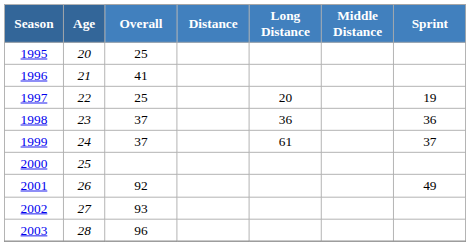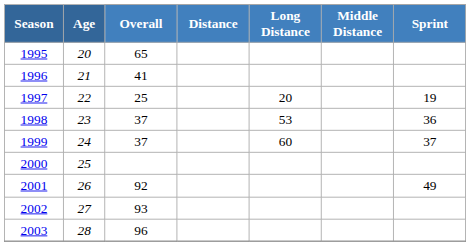 <table class="wikitable" style="font-size:95%; text-align:center; border:grey solid 1px; border-collapse:collapse; background:#ffffff;">
 <tr>
 <th style="background-color:#369; color:white; width:60px;" rowspan="2"> Season </th>
 <th style="background-color:#369; color:white; width:40px;" rowspan="2"> Age </th>
 </tr>
 <tr>
 <th style="background-color:#4180be; color:white; width:75px;">Overall</th>
 <th style="background-color:#4180be; color:white; width:75px;">Distance</th>
 <th style="background-color:#4180be; color:white; width:75px;">Long Distance</th>
 <th style="background-color:#4180be; color:white; width:75px;">Middle Distance</th>
 <th style="background-color:#4180be; color:white; width:75px;">Sprint</th>
 </tr>
 <tr>
 <td><a href='#'>1995</a></td>
 <td><em>20</em></td>
-<td>25</td>
+<td>65</td>
 <td></td>
 <td></td>
 <td></td>
 <td></td>
 </tr>
 <tr>
 <td><a href='#'>1996</a></td>
 <td><em>21</em></td>
 <td>41</td>
 <td></td>
 <td></td>
 <td></td>
 <td></td>
 </tr>
 <tr>
 <td><a href='#'>1997</a></td>
 <td><em>22</em></td>
 <td>25</td>
 <td></td>
 <td>20</td>
 <td></td>
 <td>19</td>
 </tr>
 <tr>
 <td><a href='#'>1998</a></td>
 <td><em>23</em></td>
 <td>37</td>
 <td></td>
-<td>36</td>
+<td>53</td>
 <td></td>
 <td>36</td>
 </tr>
 <tr>
 <td><a href='#'>1999</a></td>
 <td><em>24</em></td>
 <td>37</td>
 <td></td>
-<td>61</td>
+<td>60</td>
 <td></td>
 <td>37</td>
 </tr>
 <tr>
 <td><a href='#'>2000</a></td>
 <td><em>25</em></td>
 <td></td>
 <td></td>
 <td></td>
 <td></td>
 <td></td>
 </tr>
 <tr>
 <td><a href='#'>2001</a></td>
 <td><em>26</em></td>
 <td>92</td>
 <td></td>
 <td></td>
 <td></td>
 <td>49</td>
 </tr>
 <tr>
 <td><a href='#'>2002</a></td>
 <td><em>27</em></td>
 <td>93</td>
 <td></td>
 <td></td>
 <td></td>
 <td></td>
 </tr>
 <tr>
 <td><a href='#'>2003</a></td>
 <td><em>28</em></td>
 <td>96</td>
 <td></td>
 <td></td>
 <td></td>
 <td></td>
 </tr>
 <tr>
 </tr>
 </table>
